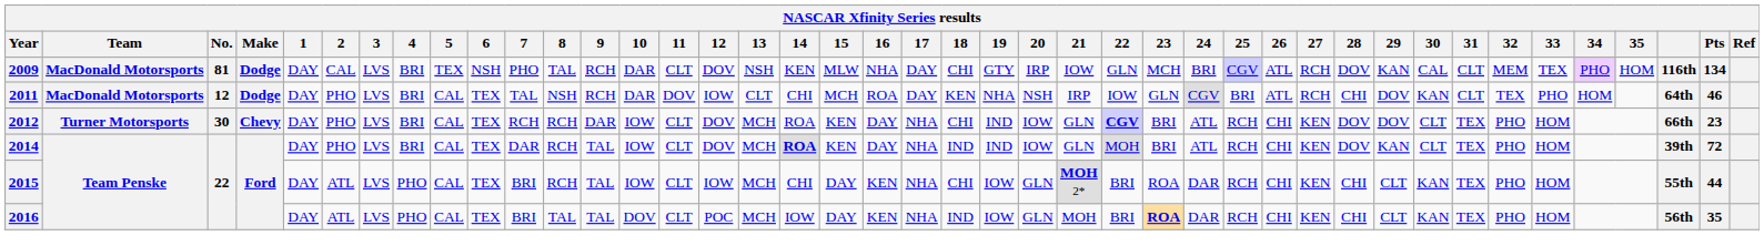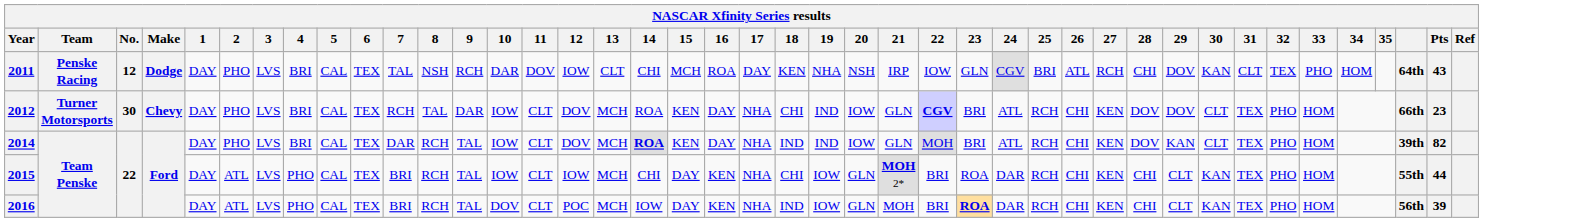 <table class="wikitable" style="text-align:center; font-size:75%">
 <tr>
 <th colspan=42><a href='#'>NASCAR Xfinity Series</a> results</th>
 </tr>
 <tr>
 <th>Year</th>
 <th>Team</th>
 <th>No.</th>
 <th>Make</th>
 <th>1</th>
 <th>2</th>
 <th>3</th>
 <th>4</th>
 <th>5</th>
 <th>6</th>
 <th>7</th>
 <th>8</th>
 <th>9</th>
 <th>10</th>
 <th>11</th>
 <th>12</th>
 <th>13</th>
 <th>14</th>
 <th>15</th>
 <th>16</th>
 <th>17</th>
 <th>18</th>
 <th>19</th>
 <th>20</th>
 <th>21</th>
 <th>22</th>
 <th>23</th>
 <th>24</th>
 <th>25</th>
 <th>26</th>
 <th>27</th>
 <th>28</th>
 <th>29</th>
 <th>30</th>
 <th>31</th>
 <th>32</th>
 <th>33</th>
 <th>34</th>
 <th>35</th>
 <th></th>
 <th>Pts</th>
 <th>Ref</th>
 </tr>
 <tr>
-<th><a href='#'>2009</a></th>
-<th nowrap><a href='#'>MacDonald Motorsports</a></th>
-<th>81</th>
-<th><a href='#'>Dodge</a></th>
-<td><a href='#'>DAY</a></td>
-<td><a href='#'>CAL</a></td>
-<td><a href='#'>LVS</a></td>
-<td><a href='#'>BRI</a></td>
-<td><a href='#'>TEX</a></td>
-<td><a href='#'>NSH</a></td>
-<td><a href='#'>PHO</a></td>
-<td><a href='#'>TAL</a></td>
-<td><a href='#'>RCH</a></td>
-<td><a href='#'>DAR</a></td>
-<td><a href='#'>CLT</a></td>
-<td><a href='#'>DOV</a></td>
-<td><a href='#'>NSH</a></td>
-<td><a href='#'>KEN</a></td>
-<td><a href='#'>MLW</a></td>
-<td><a href='#'>NHA</a></td>
-<td><a href='#'>DAY</a></td>
-<td><a href='#'>CHI</a></td>
-<td><a href='#'>GTY</a></td>
-<td><a href='#'>IRP</a></td>
-<td><a href='#'>IOW</a></td>
-<td><a href='#'>GLN</a></td>
-<td><a href='#'>MCH</a></td>
-<td><a href='#'>BRI</a></td>
-<td style="background:#CFCFFF;"><a href='#'>CGV</a><br></td>
-<td><a href='#'>ATL</a></td>
-<td><a href='#'>RCH</a></td>
-<td><a href='#'>DOV</a></td>
-<td><a href='#'>KAN</a></td>
-<td><a href='#'>CAL</a></td>
-<td><a href='#'>CLT</a></td>
-<td><a href='#'>MEM</a></td>
-<td><a href='#'>TEX</a></td>
-<td style="background:#EFCFFF;"><a href='#'>PHO</a><br></td>
-<td><a href='#'>HOM</a></td>
-<th>116th</th>
-<th>134</th>
-<th></th>
-</tr>
-<tr>
 <th><a href='#'>2011</a></th>
-<th nowrap><a href='#'>MacDonald Motorsports</a></th>
+<th><a href='#'>Penske Racing</a></th>
 <th>12</th>
 <th><a href='#'>Dodge</a></th>
 <td><a href='#'>DAY</a></td>
 <td><a href='#'>PHO</a></td>
 <td><a href='#'>LVS</a></td>
 <td><a href='#'>BRI</a></td>
 <td><a href='#'>CAL</a></td>
 <td><a href='#'>TEX</a></td>
 <td><a href='#'>TAL</a></td>
 <td><a href='#'>NSH</a></td>
 <td><a href='#'>RCH</a></td>
 <td><a href='#'>DAR</a></td>
 <td><a href='#'>DOV</a></td>
 <td><a href='#'>IOW</a></td>
 <td><a href='#'>CLT</a></td>
 <td><a href='#'>CHI</a></td>
 <td><a href='#'>MCH</a></td>
 <td><a href='#'>ROA</a></td>
 <td><a href='#'>DAY</a></td>
 <td><a href='#'>KEN</a></td>
 <td><a href='#'>NHA</a></td>
 <td><a href='#'>NSH</a></td>
 <td><a href='#'>IRP</a></td>
 <td><a href='#'>IOW</a></td>
 <td><a href='#'>GLN</a></td>
 <td style="background:#DFDFDF;"><a href='#'>CGV</a><br></td>
 <td><a href='#'>BRI</a></td>
 <td><a href='#'>ATL</a></td>
 <td><a href='#'>RCH</a></td>
 <td><a href='#'>CHI</a></td>
 <td><a href='#'>DOV</a></td>
 <td><a href='#'>KAN</a></td>
 <td><a href='#'>CLT</a></td>
 <td><a href='#'>TEX</a></td>
 <td><a href='#'>PHO</a></td>
 <td><a href='#'>HOM</a></td>
 <td></td>
 <th>64th</th>
-<th>46</th>
+<th>43</th>
 <th></th>
 </tr>
 <tr>
 <th><a href='#'>2012</a></th>
 <th><a href='#'>Turner Motorsports</a></th>
 <th>30</th>
 <th><a href='#'>Chevy</a></th>
 <td><a href='#'>DAY</a></td>
 <td><a href='#'>PHO</a></td>
 <td><a href='#'>LVS</a></td>
 <td><a href='#'>BRI</a></td>
 <td><a href='#'>CAL</a></td>
 <td><a href='#'>TEX</a></td>
 <td><a href='#'>RCH</a></td>
-<td><a href='#'>RCH</a></td>
+<td><a href='#'>TAL</a></td>
 <td><a href='#'>DAR</a></td>
 <td><a href='#'>IOW</a></td>
 <td><a href='#'>CLT</a></td>
 <td><a href='#'>DOV</a></td>
 <td><a href='#'>MCH</a></td>
 <td><a href='#'>ROA</a></td>
 <td><a href='#'>KEN</a></td>
 <td><a href='#'>DAY</a></td>
 <td><a href='#'>NHA</a></td>
 <td><a href='#'>CHI</a></td>
 <td><a href='#'>IND</a></td>
 <td><a href='#'>IOW</a></td>
 <td><a href='#'>GLN</a></td>
 <td style="background:#CFCFFF;"><strong><a href='#'>CGV</a></strong><br></td>
 <td><a href='#'>BRI</a></td>
 <td><a href='#'>ATL</a></td>
 <td><a href='#'>RCH</a></td>
 <td><a href='#'>CHI</a></td>
 <td><a href='#'>KEN</a></td>
 <td><a href='#'>DOV</a></td>
 <td><a href='#'>DOV</a></td>
 <td><a href='#'>CLT</a></td>
 <td><a href='#'>TEX</a></td>
 <td><a href='#'>PHO</a></td>
 <td><a href='#'>HOM</a></td>
 <td colspan=2></td>
 <th>66th</th>
 <th>23</th>
 <th></th>
 </tr>
 <tr>
 <th><a href='#'>2014</a></th>
 <th rowspan=3><a href='#'>Team Penske</a></th>
 <th rowspan=3>22</th>
 <th rowspan=3><a href='#'>Ford</a></th>
 <td><a href='#'>DAY</a></td>
 <td><a href='#'>PHO</a></td>
 <td><a href='#'>LVS</a></td>
 <td><a href='#'>BRI</a></td>
 <td><a href='#'>CAL</a></td>
 <td><a href='#'>TEX</a></td>
 <td><a href='#'>DAR</a></td>
 <td><a href='#'>RCH</a></td>
 <td><a href='#'>TAL</a></td>
 <td><a href='#'>IOW</a></td>
 <td><a href='#'>CLT</a></td>
 <td><a href='#'>DOV</a></td>
 <td><a href='#'>MCH</a></td>
 <td style="background:#DFDFDF;"><strong><a href='#'>ROA</a></strong><br></td>
 <td><a href='#'>KEN</a></td>
 <td><a href='#'>DAY</a></td>
 <td><a href='#'>NHA</a></td>
 <td><a href='#'>IND</a></td>
 <td><a href='#'>IND</a></td>
 <td><a href='#'>IOW</a></td>
 <td><a href='#'>GLN</a></td>
 <td style="background:#DFDFDF;"><a href='#'>MOH</a><br></td>
 <td><a href='#'>BRI</a></td>
 <td><a href='#'>ATL</a></td>
 <td><a href='#'>RCH</a></td>
 <td><a href='#'>CHI</a></td>
 <td><a href='#'>KEN</a></td>
 <td><a href='#'>DOV</a></td>
 <td><a href='#'>KAN</a></td>
 <td><a href='#'>CLT</a></td>
 <td><a href='#'>TEX</a></td>
 <td><a href='#'>PHO</a></td>
 <td><a href='#'>HOM</a></td>
 <td colspan=2></td>
 <th>39th</th>
-<th>72</th>
+<th>82</th>
 <th></th>
 </tr>
 <tr>
 <th><a href='#'>2015</a></th>
 <td><a href='#'>DAY</a></td>
 <td><a href='#'>ATL</a></td>
 <td><a href='#'>LVS</a></td>
 <td><a href='#'>PHO</a></td>
 <td><a href='#'>CAL</a></td>
 <td><a href='#'>TEX</a></td>
 <td><a href='#'>BRI</a></td>
 <td><a href='#'>RCH</a></td>
 <td><a href='#'>TAL</a></td>
 <td><a href='#'>IOW</a></td>
 <td><a href='#'>CLT</a></td>
 <td><a href='#'>IOW</a></td>
 <td><a href='#'>MCH</a></td>
 <td><a href='#'>CHI</a></td>
 <td><a href='#'>DAY</a></td>
 <td><a href='#'>KEN</a></td>
 <td><a href='#'>NHA</a></td>
 <td><a href='#'>CHI</a></td>
 <td><a href='#'>IOW</a></td>
 <td><a href='#'>GLN</a></td>
 <td style="background:#DFDFDF;"><strong><a href='#'>MOH</a></strong><br><small>2*</small></td>
 <td><a href='#'>BRI</a></td>
 <td><a href='#'>ROA</a></td>
 <td><a href='#'>DAR</a></td>
 <td><a href='#'>RCH</a></td>
 <td><a href='#'>CHI</a></td>
 <td><a href='#'>KEN</a></td>
 <td><a href='#'>CHI</a></td>
 <td><a href='#'>CLT</a></td>
 <td><a href='#'>KAN</a></td>
 <td><a href='#'>TEX</a></td>
 <td><a href='#'>PHO</a></td>
 <td><a href='#'>HOM</a></td>
 <td colspan=2></td>
 <th>55th</th>
 <th>44</th>
 <th></th>
 </tr>
 <tr>
 <th><a href='#'>2016</a></th>
 <td><a href='#'>DAY</a></td>
 <td><a href='#'>ATL</a></td>
 <td><a href='#'>LVS</a></td>
 <td><a href='#'>PHO</a></td>
 <td><a href='#'>CAL</a></td>
 <td><a href='#'>TEX</a></td>
 <td><a href='#'>BRI</a></td>
-<td><a href='#'>TAL</a></td>
+<td><a href='#'>RCH</a></td>
 <td><a href='#'>TAL</a></td>
 <td><a href='#'>DOV</a></td>
 <td><a href='#'>CLT</a></td>
 <td><a href='#'>POC</a></td>
 <td><a href='#'>MCH</a></td>
 <td><a href='#'>IOW</a></td>
 <td><a href='#'>DAY</a></td>
 <td><a href='#'>KEN</a></td>
 <td><a href='#'>NHA</a></td>
 <td><a href='#'>IND</a></td>
 <td><a href='#'>IOW</a></td>
 <td><a href='#'>GLN</a></td>
 <td><a href='#'>MOH</a></td>
 <td><a href='#'>BRI</a></td>
 <td style="background:#FFDF9F;"><strong><a href='#'>ROA</a></strong><br></td>
 <td><a href='#'>DAR</a></td>
 <td><a href='#'>RCH</a></td>
 <td><a href='#'>CHI</a></td>
 <td><a href='#'>KEN</a></td>
 <td><a href='#'>CHI</a></td>
 <td><a href='#'>CLT</a></td>
 <td><a href='#'>KAN</a></td>
 <td><a href='#'>TEX</a></td>
 <td><a href='#'>PHO</a></td>
 <td><a href='#'>HOM</a></td>
 <td colspan=2></td>
 <th>56th</th>
-<th>35</th>
+<th>39</th>
 <th></th>
 </tr>
 </table>
